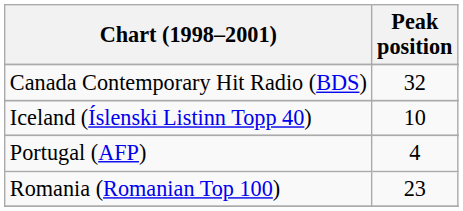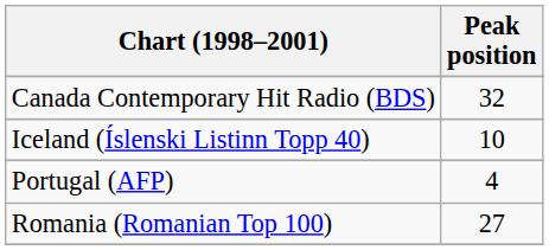 <table class="wikitable sortable">
 <tr>
 <th>Chart (1998–2001)</th>
 <th>Peak<br>position</th>
 </tr>
 <tr>
 </tr>
 <tr>
 </tr>
 <tr>
 </tr>
 <tr>
 </tr>
 <tr>
 </tr>
 <tr>
 </tr>
 <tr>
 <td>Canada Contemporary Hit Radio  (<a href='#'>BDS</a>)</td>
 <td align="center">32</td>
 </tr>
 <tr>
 </tr>
 <tr>
 </tr>
 <tr>
 <td>Iceland (<a href='#'>Íslenski Listinn Topp 40</a>)<br></td>
 <td style="text-align:center;">10</td>
 </tr>
 <tr>
 </tr>
 <tr>
 </tr>
 <tr>
 </tr>
 <tr>
 </tr>
 <tr>
 </tr>
 <tr>
 <td>Portugal (<a href='#'>AFP</a>)</td>
 <td align="center">4</td>
 </tr>
 <tr>
 <td>Romania (<a href='#'>Romanian Top 100</a>)</td>
-<td align="center">23</td>
+<td align="center">27</td>
 </tr>
 <tr>
 </tr>
 <tr>
 </tr>
 <tr>
 </tr>
 <tr>
 </tr>
 <tr>
 </tr>
 <tr>
 </tr>
 <tr>
 </tr>
 <tr>
 </tr>
 <tr>
 </tr>
 </table>
